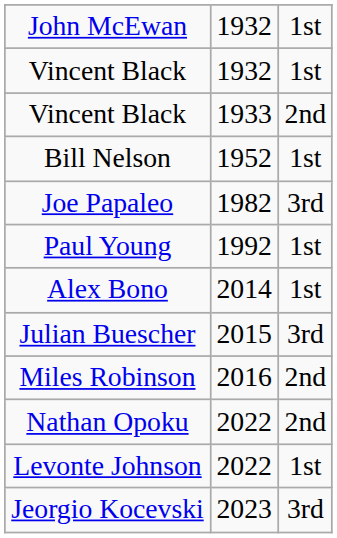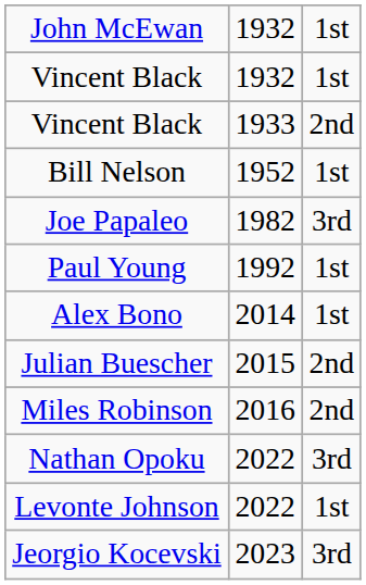 <table class="wikitable" style="text-align:center">
 <tr>
 <td><a href='#'>John McEwan</a></td>
 <td>1932</td>
 <td>1st</td>
 </tr>
 <tr>
 <td>Vincent Black</td>
 <td>1932</td>
 <td>1st</td>
 </tr>
 <tr>
 <td>Vincent Black</td>
 <td>1933</td>
 <td>2nd</td>
 </tr>
 <tr>
 <td>Bill Nelson</td>
 <td>1952</td>
 <td>1st</td>
 </tr>
 <tr>
 <td><a href='#'>Joe Papaleo</a></td>
 <td>1982</td>
 <td>3rd</td>
 </tr>
 <tr>
 <td><a href='#'>Paul Young</a></td>
 <td>1992</td>
 <td>1st</td>
 </tr>
 <tr>
 <td><a href='#'>Alex Bono</a></td>
 <td>2014</td>
 <td>1st</td>
 </tr>
 <tr>
 <td><a href='#'>Julian Buescher</a></td>
 <td>2015</td>
-<td>3rd</td>
+<td>2nd</td>
 </tr>
 <tr>
 <td><a href='#'>Miles Robinson</a></td>
 <td>2016</td>
 <td>2nd</td>
 </tr>
 <tr>
 <td><a href='#'>Nathan Opoku</a></td>
 <td>2022</td>
-<td>2nd</td>
+<td>3rd</td>
 </tr>
 <tr>
 <td><a href='#'>Levonte Johnson</a></td>
 <td>2022</td>
 <td>1st</td>
 </tr>
 <tr>
 <td><a href='#'>Jeorgio Kocevski</a></td>
 <td>2023</td>
 <td>3rd</td>
 </tr>
 </table>
